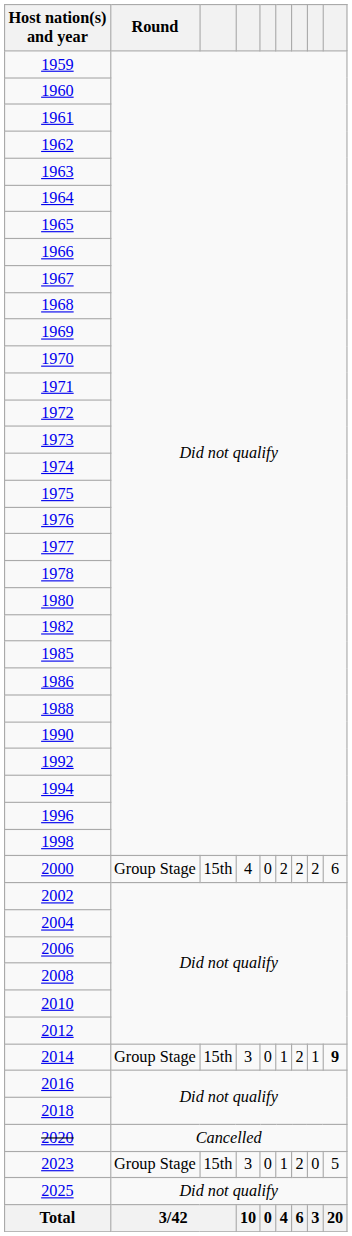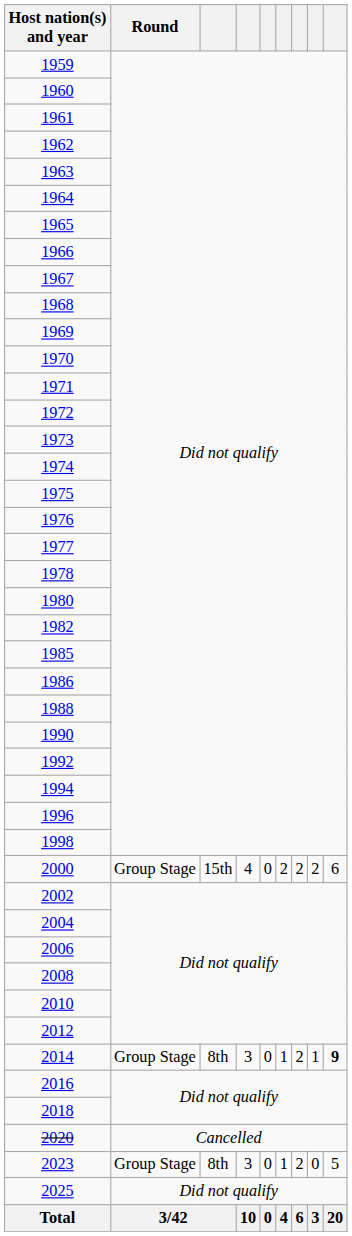 <table class="wikitable" style="font-size:90%; text-align:center;">
 <tr>
 <th scope="col">Host nation(s)<br>and year</th>
 <th scope="col">Round</th>
 <th scope="col"></th>
 <th scope="col"></th>
 <th scope="col"></th>
 <th scope="col"></th>
 <th scope="col"></th>
 <th scope="col"></th>
 <th scope="col"></th>
 </tr>
 <tr>
 <td> <a href='#'>1959</a></td>
 <td colspan="8" rowspan="30"><em>Did not qualify</em></td>
 </tr>
 <tr>
 <td> <a href='#'>1960</a></td>
 </tr>
 <tr>
 <td> <a href='#'>1961</a></td>
 </tr>
 <tr>
 <td> <a href='#'>1962</a></td>
 </tr>
 <tr>
 <td> <a href='#'>1963</a></td>
 </tr>
 <tr>
 <td> <a href='#'>1964</a></td>
 </tr>
 <tr>
 <td> <a href='#'>1965</a></td>
 </tr>
 <tr>
 <td> <a href='#'>1966</a></td>
 </tr>
 <tr>
 <td> <a href='#'>1967</a></td>
 </tr>
 <tr>
 <td> <a href='#'>1968</a></td>
 </tr>
 <tr>
 <td> <a href='#'>1969</a></td>
 </tr>
 <tr>
 <td> <a href='#'>1970</a></td>
 </tr>
 <tr>
 <td> <a href='#'>1971</a></td>
 </tr>
 <tr>
 <td> <a href='#'>1972</a></td>
 </tr>
 <tr>
 <td> <a href='#'>1973</a></td>
 </tr>
 <tr>
 <td> <a href='#'>1974</a></td>
 </tr>
 <tr>
 <td> <a href='#'>1975</a></td>
 </tr>
 <tr>
 <td> <a href='#'>1976</a></td>
 </tr>
 <tr>
 <td> <a href='#'>1977</a></td>
 </tr>
 <tr>
 <td> <a href='#'>1978</a></td>
 </tr>
 <tr>
 <td> <a href='#'>1980</a></td>
 </tr>
 <tr>
 <td> <a href='#'>1982</a></td>
 </tr>
 <tr>
 <td> <a href='#'>1985</a></td>
 </tr>
 <tr>
 <td> <a href='#'>1986</a></td>
 </tr>
 <tr>
 <td> <a href='#'>1988</a></td>
 </tr>
 <tr>
 <td> <a href='#'>1990</a></td>
 </tr>
 <tr>
 <td> <a href='#'>1992</a></td>
 </tr>
 <tr>
 <td> <a href='#'>1994</a></td>
 </tr>
 <tr>
 <td> <a href='#'>1996</a></td>
 </tr>
 <tr>
 <td> <a href='#'>1998</a></td>
 </tr>
 <tr>
 <td> <a href='#'>2000</a></td>
 <td>Group Stage</td>
 <td>15th</td>
 <td>4</td>
 <td>0</td>
 <td>2</td>
 <td>2</td>
 <td>2</td>
 <td>6</td>
 </tr>
 <tr>
 <td> <a href='#'>2002</a></td>
 <td colspan="8" rowspan="6"><em>Did not qualify</em></td>
 </tr>
 <tr>
 <td> <a href='#'>2004</a></td>
 </tr>
 <tr>
 <td> <a href='#'>2006</a></td>
 </tr>
 <tr>
 <td> <a href='#'>2008</a></td>
 </tr>
 <tr>
 <td> <a href='#'>2010</a></td>
 </tr>
 <tr>
 <td> <a href='#'>2012</a></td>
 </tr>
 <tr>
 <td> <a href='#'>2014</a></td>
 <td>Group Stage</td>
-<td>15th</td>
+<td>8th</td>
 <td>3</td>
 <td>0</td>
 <td>1</td>
 <td>2</td>
 <td>1</td>
 <td><strong>9</strong></td>
 </tr>
 <tr>
 <td> <a href='#'>2016</a></td>
 <td colspan="8" rowspan="2"><em>Did not qualify</em></td>
 </tr>
 <tr>
 <td> <a href='#'>2018</a></td>
 </tr>
 <tr>
 <td> <s><a href='#'>2020</a></s></td>
 <td colspan="8" rowspan="1"><em>Cancelled</em></td>
 </tr>
 <tr>
 <td> <a href='#'>2023</a></td>
 <td>Group Stage</td>
-<td>15th</td>
+<td>8th</td>
 <td>3</td>
 <td>0</td>
 <td>1</td>
 <td>2</td>
 <td>0</td>
 <td>5</td>
 </tr>
 <tr>
 <td> <a href='#'>2025</a></td>
 <td colspan=8 rowspan=1><em>Did not qualify</em></td>
 </tr>
 <tr>
 <th>Total</th>
 <th colspan="2">3/42</th>
 <th>10</th>
 <th>0</th>
 <th>4</th>
 <th>6</th>
 <th>3</th>
 <th>20</th>
 </tr>
 </table>
